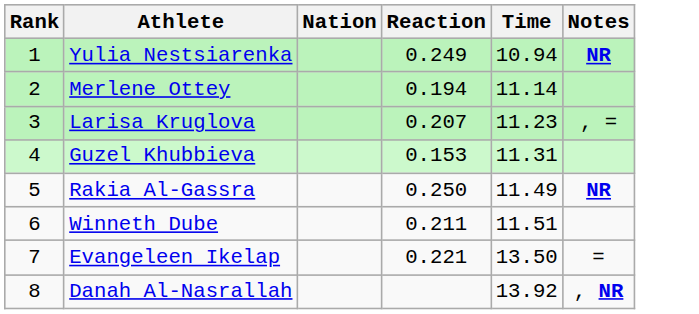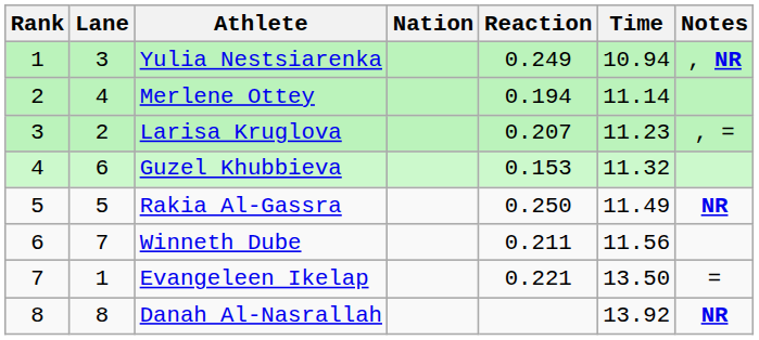 <table class="wikitable sortable" style="text-align:center">
 <tr>
 <th>Rank</th>
+<th>Lane</th>
 <th>Athlete</th>
 <th>Nation</th>
 <th>Reaction</th>
 <th>Time</th>
 <th>Notes</th>
 </tr>
 <tr bgcolor=#bbf3bb>
 <td>1</td>
+<td>3</td>
 <td align=left><a href='#'>Yulia Nestsiarenka</a></td>
 <td align=left></td>
 <td>0.249</td>
 <td>10.94</td>
-<td><strong><a href='#'>NR</a></strong></td>
+<td>, <strong><a href='#'>NR</a></strong></td>
 </tr>
 <tr bgcolor=#bbf3bb>
 <td>2</td>
+<td>4</td>
 <td align=left><a href='#'>Merlene Ottey</a></td>
 <td align=left></td>
 <td>0.194</td>
 <td>11.14</td>
 <td></td>
 </tr>
 <tr bgcolor=#bbf3bb>
 <td>3</td>
+<td>2</td>
 <td align=left><a href='#'>Larisa Kruglova</a></td>
 <td align=left></td>
 <td>0.207</td>
 <td>11.23</td>
 <td>, =</td>
 </tr>
 <tr bgcolor=#ccf9cc>
 <td>4</td>
+<td>6</td>
 <td align=left><a href='#'>Guzel Khubbieva</a></td>
 <td align=left></td>
 <td>0.153</td>
-<td>11.31</td>
+<td>11.32</td>
 <td></td>
 </tr>
 <tr>
+<td>5</td>
 <td>5</td>
 <td align=left><a href='#'>Rakia Al-Gassra</a></td>
 <td align=left></td>
 <td>0.250</td>
 <td>11.49</td>
 <td><strong><a href='#'>NR</a></strong></td>
 </tr>
 <tr>
 <td>6</td>
+<td>7</td>
 <td align=left><a href='#'>Winneth Dube</a></td>
 <td align=left></td>
 <td>0.211</td>
-<td>11.51</td>
+<td>11.56</td>
 <td></td>
 </tr>
 <tr>
 <td>7</td>
+<td>1</td>
 <td align=left><a href='#'>Evangeleen Ikelap</a></td>
 <td align=left></td>
 <td>0.221</td>
 <td>13.50</td>
 <td>=</td>
 </tr>
 <tr>
 <td>8</td>
+<td>8</td>
 <td align=left><a href='#'>Danah Al-Nasrallah</a></td>
 <td align=left></td>
 <td></td>
 <td>13.92</td>
-<td>, <strong><a href='#'>NR</a></strong></td>
+<td><strong><a href='#'>NR</a></strong></td>
 </tr>
 </table>
